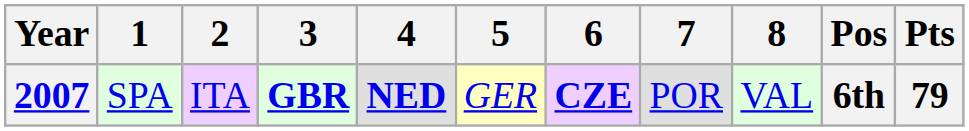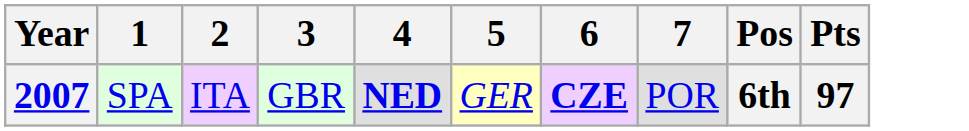 <table class="wikitable" style="text-align:center">
 <tr>
 <th>Year</th>
 <th>1</th>
 <th>2</th>
 <th>3</th>
 <th>4</th>
 <th>5</th>
 <th>6</th>
 <th>7</th>
-<th>8</th>
 <th>Pos</th>
 <th>Pts</th>
 </tr>
 <tr>
 <th><a href='#'>2007</a></th>
 <td style="background:#dfffdf;"><a href='#'>SPA</a><br></td>
 <td style="background:#efcfff;"><a href='#'>ITA</a><br></td>
-<td style="background:#dfffdf;"><strong><a href='#'>GBR</a><br></strong></td>
+<td style="background:#dfffdf;"><a href='#'>GBR</a><br></td>
 <td style="background:#dfdfdf;"><strong><a href='#'>NED</a><br></strong></td>
 <td style="background:#ffffbf;"><em><a href='#'>GER</a></em><br></td>
 <td style="background:#efcfff;"><strong><a href='#'>CZE</a></strong><br></td>
 <td style="background:#dfdfdf;"><a href='#'>POR</a><br></td>
-<td style="background:#dfffdf;"><a href='#'>VAL</a><br></td>
 <th style="background:#;">6th</th>
-<th style="background:#;">79</th>
+<th style="background:#;">97</th>
 </tr>
 </table>
